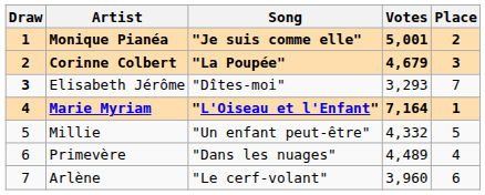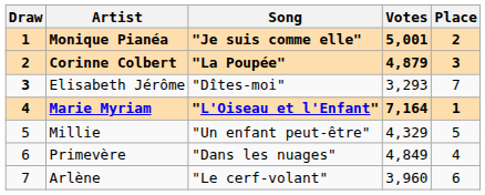 <table class="sortable wikitable" style="margin: 1em auto 1em auto; text-align:center">
 <tr>
 <th>Draw</th>
 <th>Artist</th>
 <th>Song</th>
 <th>Votes</th>
 <th>Place</th>
 </tr>
 <tr style="font-weight:bold; background:navajowhite;">
 <td>1</td>
 <td align="left">Monique Pianéa</td>
 <td align="left">"Je suis comme elle"</td>
 <td>5,001</td>
 <td>2</td>
 </tr>
 <tr style="font-weight:bold; background:navajowhite;">
 <td>2</td>
 <td align="left">Corinne Colbert</td>
 <td align="left">"La Poupée"</td>
-<td>4,679</td>
+<td>4,879</td>
 <td>3</td>
 </tr>
 <tr>
 <td><strong>3</strong></td>
 <td align="left">Elisabeth Jérôme</td>
 <td align="left">"Dîtes-moi"</td>
 <td>3,293</td>
 <td>7</td>
 </tr>
 <tr style="font-weight:bold; background:navajowhite;">
 <td>4</td>
 <td align="left"><a href='#'>Marie Myriam</a></td>
 <td align="left">"<a href='#'>L'Oiseau et l'Enfant</a>"</td>
 <td>7,164</td>
 <td>1</td>
 </tr>
 <tr>
 <td>5</td>
 <td align="left">Millie</td>
 <td align="left">"Un enfant peut-être"</td>
-<td>4,332</td>
+<td>4,329</td>
 <td>5</td>
 </tr>
 <tr>
 <td>6</td>
 <td align="left">Primevère</td>
 <td align="left">"Dans les nuages"</td>
-<td>4,489</td>
+<td>4,849</td>
 <td>4</td>
 </tr>
 <tr>
 <td>7</td>
 <td align="left">Arlène</td>
 <td align="left">"Le cerf-volant"</td>
 <td>3,960</td>
 <td>6</td>
 </tr>
 </table>
